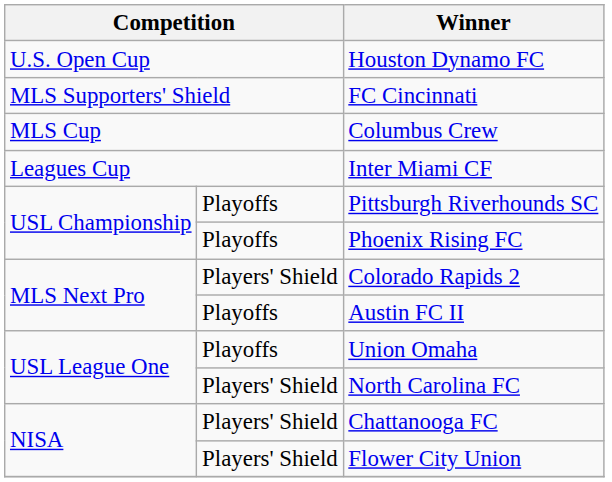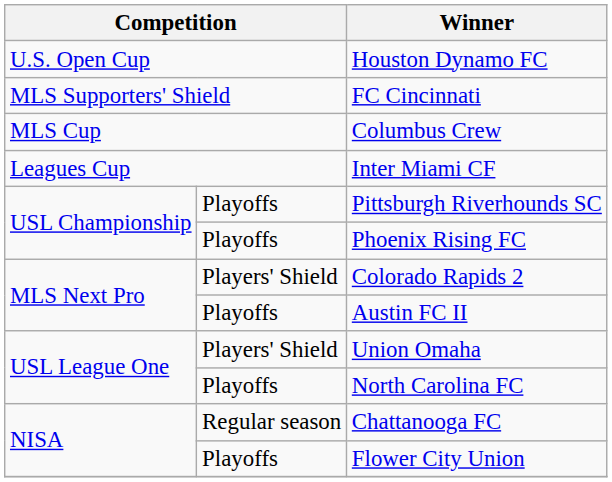 <table class="wikitable">
 <tr>
 <th colspan=2>Competition</th>
 <th>Winner</th>
 </tr>
 <tr>
 <td colspan=2><a href='#'>U.S. Open Cup</a></td>
 <td><a href='#'>Houston Dynamo FC</a></td>
 </tr>
 <tr>
 <td colspan=2><a href='#'>MLS Supporters' Shield</a></td>
 <td><a href='#'>FC Cincinnati</a></td>
 </tr>
 <tr>
 <td colspan=2><a href='#'>MLS Cup</a></td>
 <td><a href='#'>Columbus Crew</a></td>
 </tr>
 <tr>
 <td colspan=2><a href='#'>Leagues Cup</a></td>
 <td><a href='#'>Inter Miami CF</a></td>
 </tr>
 <tr>
 <td rowspan=2><a href='#'>USL Championship</a></td>
 <td>Playoffs</td>
 <td><a href='#'>Pittsburgh Riverhounds SC</a></td>
 </tr>
 <tr>
 <td>Playoffs</td>
 <td><a href='#'>Phoenix Rising FC</a></td>
 </tr>
 <tr>
 <td rowspan=2><a href='#'>MLS Next Pro</a></td>
 <td>Players' Shield</td>
 <td><a href='#'>Colorado Rapids 2</a></td>
 </tr>
 <tr>
 <td>Playoffs</td>
 <td><a href='#'>Austin FC II</a></td>
 </tr>
 <tr>
 <td rowspan=2><a href='#'>USL League One</a></td>
-<td>Playoffs</td>
+<td>Players' Shield</td>
 <td><a href='#'>Union Omaha</a></td>
 </tr>
 <tr>
-<td>Players' Shield</td>
+<td>Playoffs</td>
 <td><a href='#'>North Carolina FC</a></td>
 </tr>
 <tr>
 <td rowspan=2><a href='#'>NISA</a></td>
-<td>Players' Shield</td>
+<td>Regular season</td>
 <td><a href='#'>Chattanooga FC</a></td>
 </tr>
 <tr>
-<td>Players' Shield</td>
+<td>Playoffs</td>
 <td><a href='#'>Flower City Union</a></td>
 </tr>
 <tr>
 </tr>
 </table>
